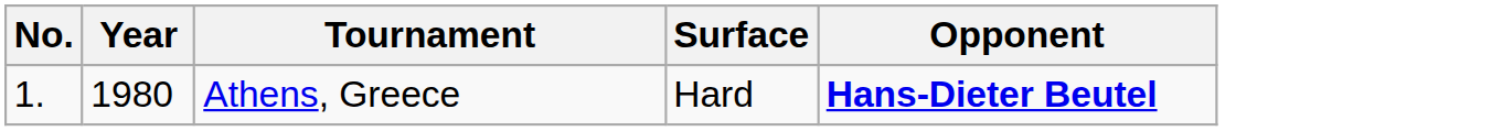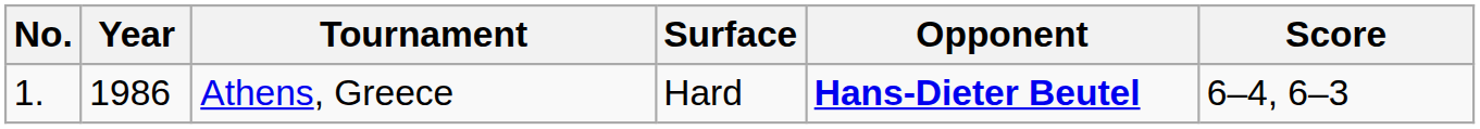 <table class="sortable wikitable" style=font-size:97%>
 <tr>
 <th style="width:25px">No.</th>
 <th width=40>Year</th>
 <th style="width:190px">Tournament</th>
 <th width=50>Surface</th>
 <th style="width:160px">Opponent</th>
+<th style="width:110px" class="unsortable">Score</th>
 </tr>
 <tr>
 <td>1.</td>
-<td>1980</td>
+<td>1986</td>
 <td><a href='#'>Athens</a>, Greece</td>
 <td>Hard</td>
 <td><strong> <a href='#'>Hans-Dieter Beutel</a></strong></td>
+<td>6–4, 6–3</td>
 </tr>
 </table>
